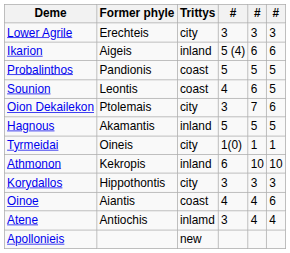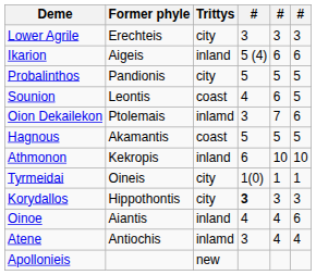 <table class="wikitable">
 <tr>
 <th>Deme</th>
 <th>Former phyle</th>
 <th>Trittys</th>
 <th>#</th>
 <th>#</th>
 <th>#</th>
 </tr>
 <tr ---->
 <td><a href='#'>Lower Agrile</a></td>
 <td>Erechteis</td>
 <td>city</td>
 <td>3</td>
 <td>3</td>
 <td>3</td>
 </tr>
 <tr ---->
 <td><a href='#'>Ikarion</a></td>
 <td>Aigeis</td>
 <td>inland</td>
 <td>5 (4)</td>
 <td>6</td>
 <td>6</td>
 </tr>
 <tr ---->
 <td><a href='#'>Probalinthos</a></td>
 <td>Pandionis</td>
-<td>coast</td>
+<td>city</td>
 <td>5</td>
 <td>5</td>
 <td>5</td>
 </tr>
 <tr ---->
 <td><a href='#'>Sounion</a></td>
 <td>Leontis</td>
 <td>coast</td>
 <td>4</td>
 <td>6</td>
 <td>5</td>
 </tr>
 <tr ---->
 <td><a href='#'>Oion Dekailekon</a></td>
 <td>Ptolemais</td>
-<td>city</td>
+<td>inlamd</td>
 <td>3</td>
 <td>7</td>
 <td>6</td>
 </tr>
 <tr ---->
 <td><a href='#'>Hagnous</a></td>
 <td>Akamantis</td>
-<td>inland</td>
+<td>coast</td>
 <td>5</td>
 <td>5</td>
 <td>5</td>
+</tr>
+<tr ---->
+<td><a href='#'>Athmonon</a></td>
+<td>Kekropis</td>
+<td>inland</td>
+<td>6</td>
+<td>10</td>
+<td>10</td>
 </tr>
 <tr ---->
 <td><a href='#'>Tyrmeidai</a></td>
 <td>Oineis</td>
 <td>city</td>
 <td>1(0)</td>
 <td>1</td>
 <td>1</td>
 </tr>
 <tr ---->
-<td><a href='#'>Athmonon</a></td>
-<td>Kekropis</td>
-<td>inland</td>
-<td>6</td>
-<td>10</td>
-<td>10</td>
-</tr>
-<tr ---->
 <td><a href='#'>Korydallos</a></td>
 <td>Hippothontis</td>
 <td>city</td>
-<td>3</td>
+<td><strong>3</strong></td>
 <td>3</td>
 <td>3</td>
 </tr>
 <tr ---->
 <td><a href='#'>Oinoe</a></td>
 <td>Aiantis</td>
-<td>coast</td>
+<td>inland</td>
 <td>4</td>
 <td>4</td>
 <td>6</td>
 </tr>
 <tr ---->
 <td><a href='#'>Atene</a></td>
 <td>Antiochis</td>
 <td>inlamd</td>
 <td>3</td>
 <td>4</td>
 <td>4</td>
 </tr>
 <tr ---->
 <td><a href='#'>Apollonieis</a></td>
 <td></td>
 <td>new</td>
 <td></td>
 <td></td>
 <td></td>
 </tr>
 </table>
